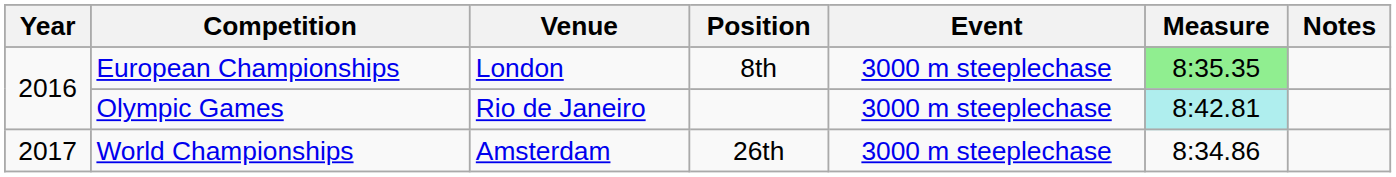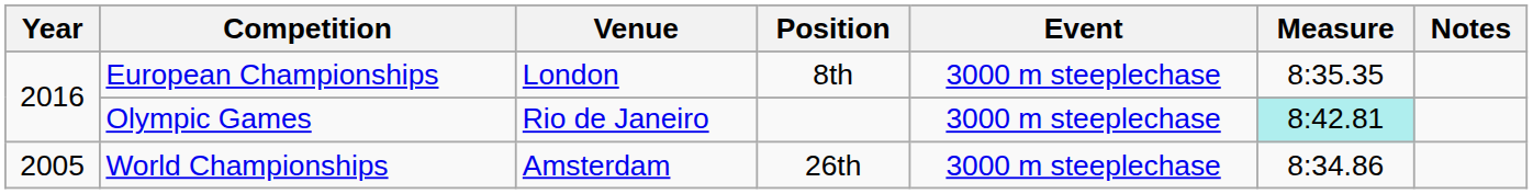 <table class="wikitable" width=60% style="font-size:90%; text-align:center;">
 <tr>
 <th>Year</th>
 <th>Competition</th>
 <th>Venue</th>
 <th>Position</th>
 <th>Event</th>
 <th>Measure</th>
 <th>Notes</th>
 </tr>
 <tr>
 <td rowspan=2>2016</td>
 <td align=left><a href='#'>European Championships</a></td>
 <td align=left> <a href='#'>London</a></td>
 <td>8th</td>
 <td><a href='#'>3000 m steeplechase</a></td>
-<td style="background: lightgreen;">8:35.35</td>
+<td>8:35.35</td>
 <td></td>
 </tr>
 <tr>
 <td align=left><a href='#'>Olympic Games</a></td>
 <td align=left> <a href='#'>Rio de Janeiro</a></td>
 <td></td>
 <td><a href='#'>3000 m steeplechase</a></td>
 <td style="background: paleturquoise;">8:42.81</td>
 <td></td>
 </tr>
 <tr>
-<td>2017</td>
+<td>2005</td>
 <td align=left><a href='#'>World Championships</a></td>
 <td align=left> <a href='#'>Amsterdam</a></td>
 <td>26th </td>
 <td><a href='#'>3000 m steeplechase</a></td>
 <td>8:34.86</td>
 <td></td>
 </tr>
 </table>
